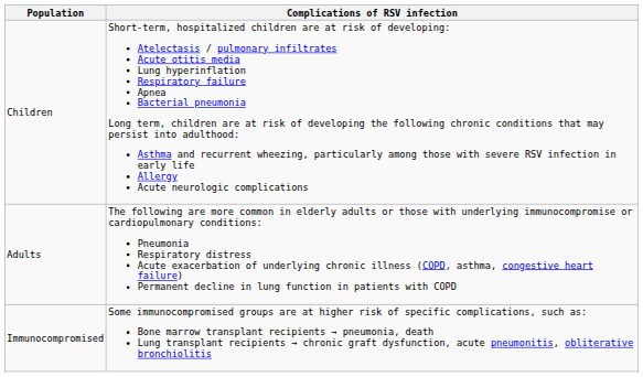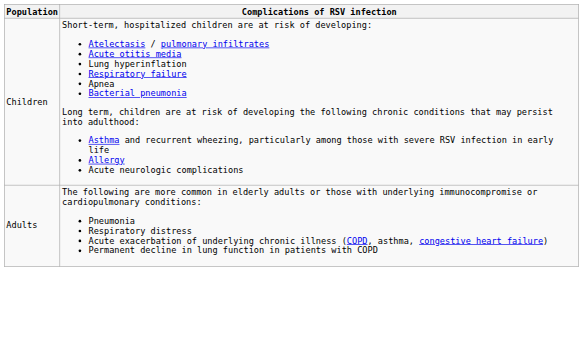 <table class="wikitable">
 <tr>
 <th>Population</th>
 <th>Complications of RSV infection</th>
 </tr>
 <tr>
 <td>Children</td>
 <td>Short-term, hospitalized children are at risk of developing:<br><ul><li><a href='#'>Atelectasis</a> / <a href='#'>pulmonary infiltrates</a></li><li><a href='#'>Acute otitis media</a></li><li>Lung hyperinflation</li><li><a href='#'>Respiratory failure</a></li><li>Apnea</li><li><a href='#'>Bacterial pneumonia</a></li></ul>Long term, children are at risk of developing the following chronic conditions that may persist into adulthood:<ul><li><a href='#'>Asthma</a> and recurrent wheezing, particularly among those with severe RSV infection in early life</li><li><a href='#'>Allergy</a></li><li>Acute neurologic complications</li></ul></td>
 </tr>
 <tr>
 <td>Adults</td>
 <td>The following are more common in elderly adults or those with underlying immunocompromise or cardiopulmonary conditions:<br><ul><li>Pneumonia</li><li>Respiratory distress</li><li>Acute exacerbation of underlying chronic illness (<a href='#'>COPD</a>, asthma, <a href='#'>congestive heart failure</a>)</li><li>Permanent decline in lung function in patients with COPD</li></ul></td>
 </tr>
-<tr>
-<td>Immunocompromised</td>
-<td>Some immunocompromised groups are at higher risk of specific complications, such as:<br><ul><li>Bone marrow transplant recipients → pneumonia, death</li><li>Lung transplant recipients → chronic graft dysfunction, acute <a href='#'>pneumonitis</a>, <a href='#'>obliterative bronchiolitis</a></li></ul></td>
-</tr>
 </table>
